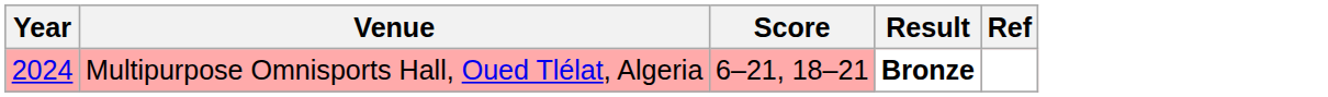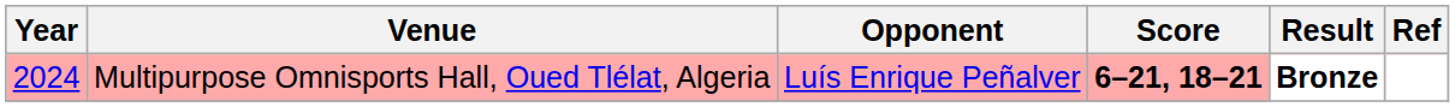 <table class="sortable wikitable" style="font-size: 95%;">
 <tr>
 <th>Year</th>
 <th>Venue</th>
+<th>Opponent</th>
 <th>Score</th>
 <th>Result</th>
 <th>Ref</th>
 </tr>
 <tr style="background:#FFAAAA">
 <td align="center"><a href='#'>2024</a></td>
 <td align="left">Multipurpose Omnisports Hall, <a href='#'>Oued Tlélat</a>, Algeria</td>
-<td align="left">6–21, 18–21</td>
+<td align="left"> <a href='#'>Luís Enrique Peñalver</a></td>
+<td align="left"><strong>6–21, 18–21</strong></td>
 <td style="text-align:left; background:white"> <strong>Bronze</strong></td>
 <td style="text-align:center; background:white"></td>
 </tr>
 </table>
